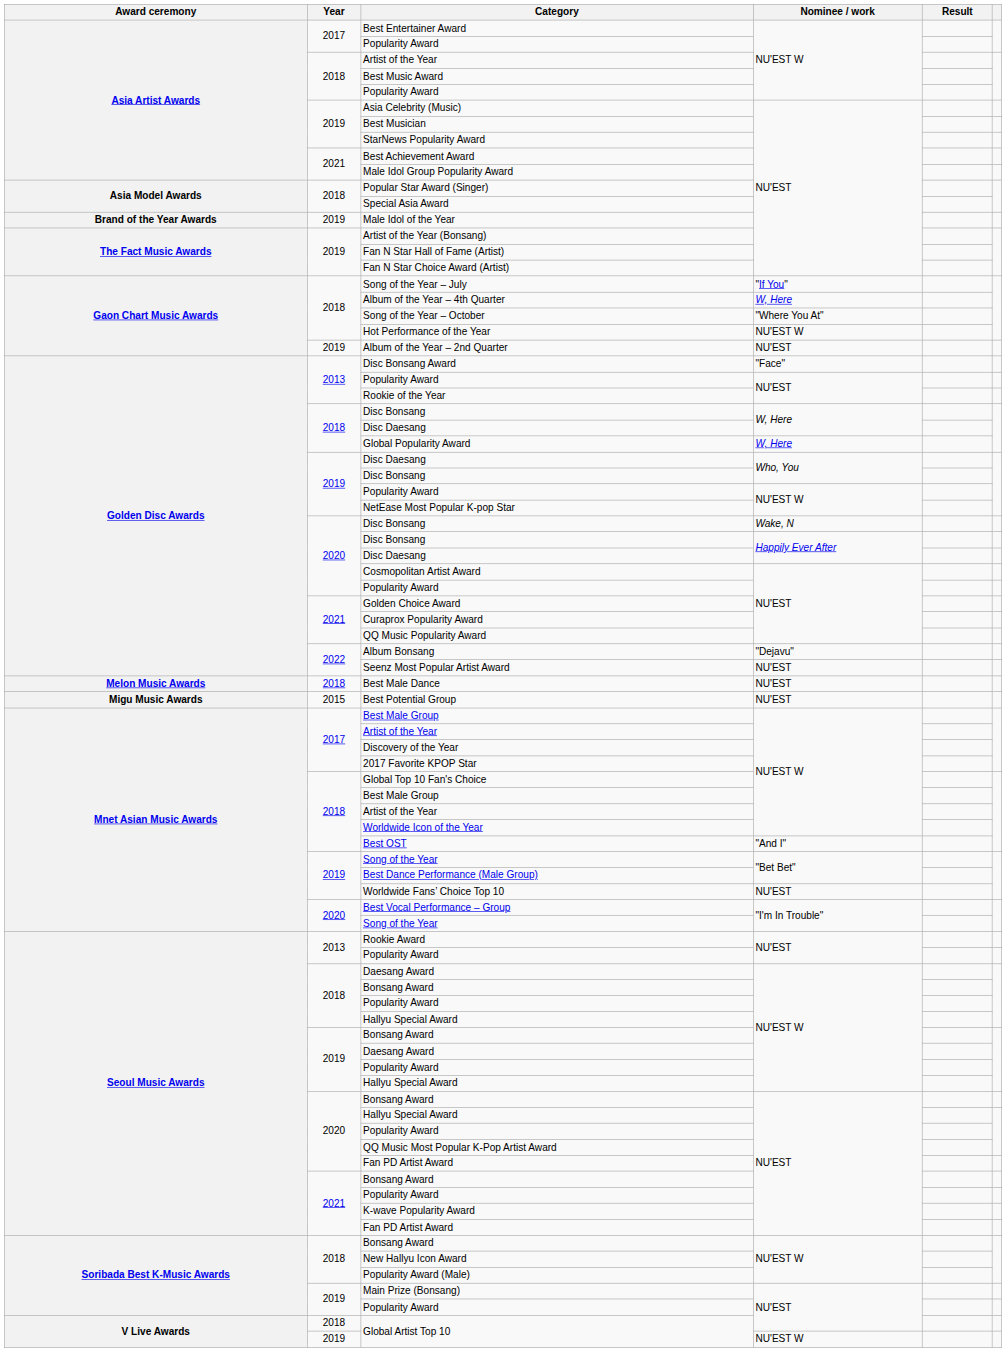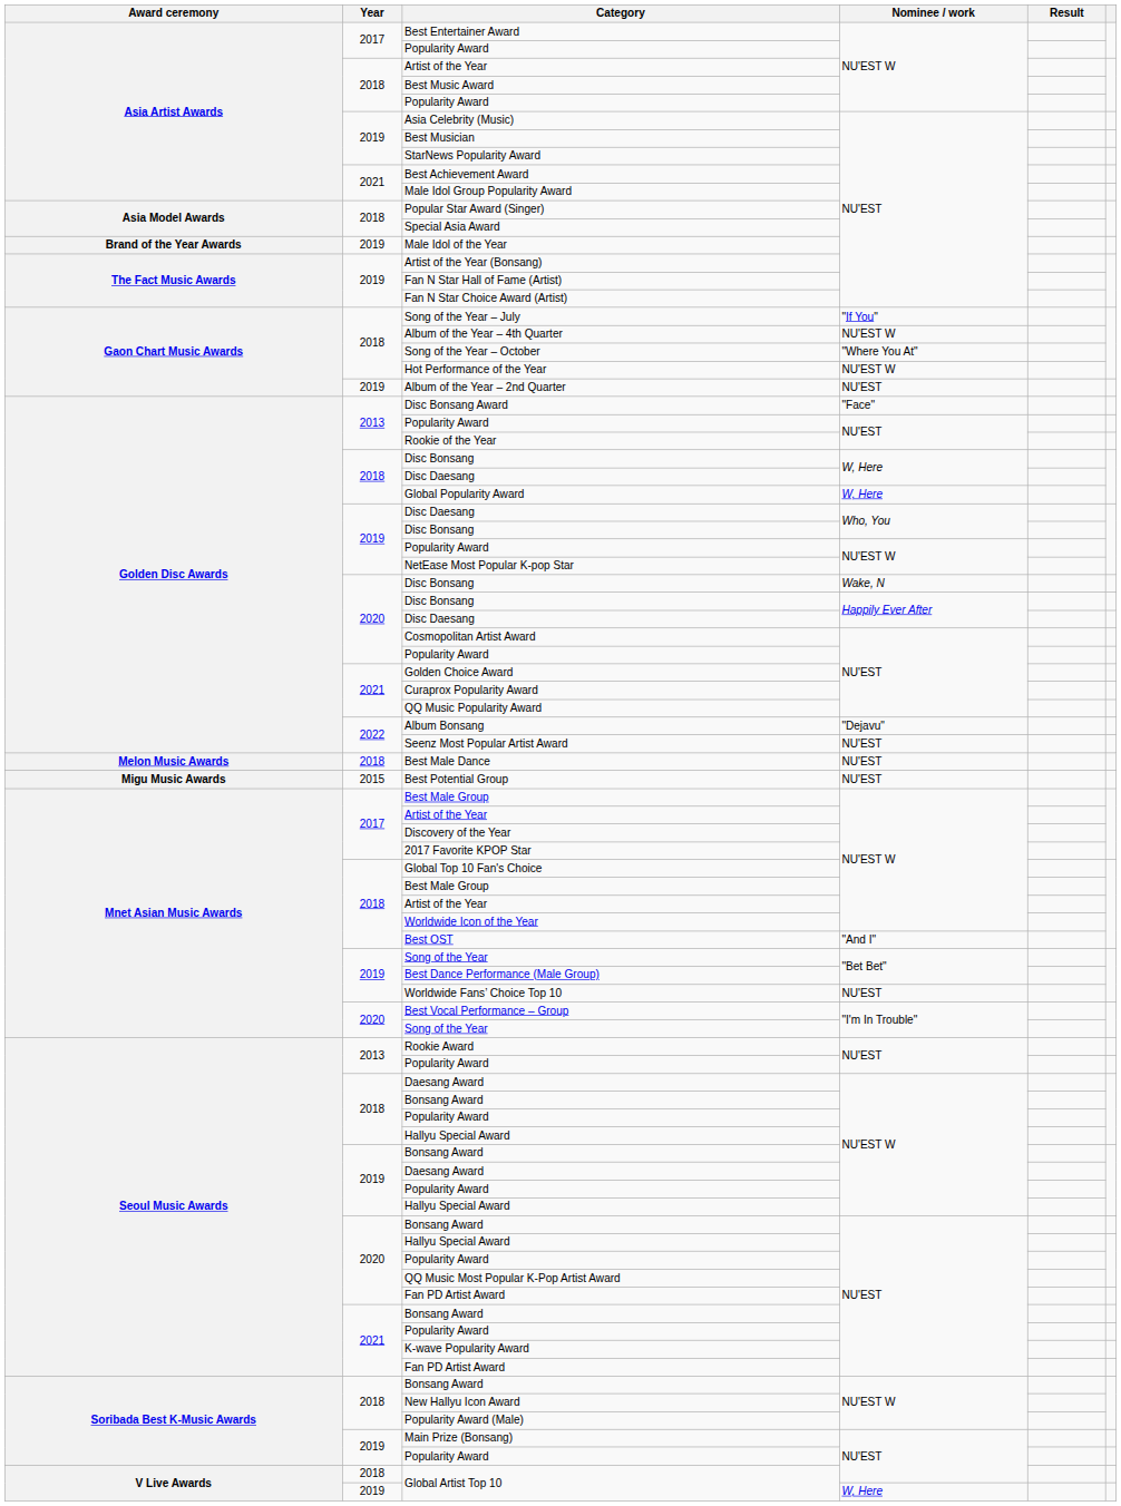 <table class="wikitable sortable plainrowheaders" style="width:100%">
 <tr>
 <th scope="col">Award ceremony</th>
 <th scope="col">Year</th>
 <th scope="col">Category</th>
 <th scope="col">Nominee / work</th>
 <th scope="col">Result</th>
 <th scope="col" class="unsortable"></th>
 </tr>
 <tr>
 <th scope="row" rowspan="10"><a href='#'>Asia Artist Awards</a></th>
 <td style="text-align:center" rowspan="2">2017</td>
 <td>Best Entertainer Award</td>
 <td rowspan="5">NU'EST W</td>
 <td></td>
 <td style="text-align:center" rowspan="2"></td>
 </tr>
 <tr>
 <td>Popularity Award</td>
 <td></td>
 </tr>
 <tr>
 <td style="text-align:center" rowspan="3">2018</td>
 <td>Artist of the Year</td>
 <td></td>
 <td style="text-align:center" rowspan="3"></td>
 </tr>
 <tr>
 <td>Best Music Award</td>
 <td></td>
 </tr>
 <tr>
 <td>Popularity Award</td>
 <td></td>
 </tr>
 <tr>
 <td style="text-align:center" rowspan="3">2019</td>
 <td>Asia Celebrity (Music)</td>
 <td rowspan="11">NU'EST</td>
 <td></td>
 <td style="text-align:center"></td>
 </tr>
 <tr>
 <td>Best Musician</td>
 <td></td>
 <td style="text-align:center"></td>
 </tr>
 <tr>
 <td>StarNews Popularity Award</td>
 <td></td>
 <td></td>
 </tr>
 <tr>
 <td style="text-align:center" rowspan="2">2021</td>
 <td>Best Achievement Award</td>
 <td></td>
 <td style="text-align:center"></td>
 </tr>
 <tr>
 <td>Male Idol Group Popularity Award</td>
 <td></td>
 <td></td>
 </tr>
 <tr>
 <th scope="row" rowspan="2">Asia Model Awards</th>
 <td style="text-align:center" rowspan="2">2018</td>
 <td>Popular Star Award (Singer)</td>
 <td></td>
 <td style="text-align:center" rowspan="2"></td>
 </tr>
 <tr>
 <td>Special Asia Award</td>
 <td></td>
 </tr>
 <tr>
 <th scope="row">Brand of the Year Awards</th>
 <td style="text-align:center">2019</td>
 <td>Male Idol of the Year</td>
 <td></td>
 <td style="text-align:center"></td>
 </tr>
 <tr>
 <th scope="row" rowspan="3" data-sort-value="Fact Music Awards"><a href='#'>The Fact Music Awards</a></th>
 <td style="text-align:center" rowspan="3">2019</td>
 <td>Artist of the Year (Bonsang)</td>
 <td></td>
 <td style="text-align:center" rowspan="3"></td>
 </tr>
 <tr>
 <td>Fan N Star Hall of Fame (Artist)</td>
 <td></td>
 </tr>
 <tr>
 <td>Fan N Star Choice Award (Artist)</td>
 <td></td>
 </tr>
 <tr>
 <th scope="row" rowspan="5"><a href='#'>Gaon Chart Music Awards</a></th>
 <td style="text-align:center" rowspan="4">2018</td>
 <td>Song of the Year – July</td>
 <td data-sort-value="If You">"<a href='#'>If You</a>"</td>
 <td></td>
 <td style="text-align:center" rowspan="4"></td>
 </tr>
 <tr>
 <td>Album of the Year – 4th Quarter</td>
-<td><em><a href='#'>W, Here</a></em></td>
+<td>NU'EST W</td>
 <td></td>
 </tr>
 <tr>
 <td>Song of the Year – October</td>
 <td data-sort-value="Where You At">"Where You At"</td>
 <td></td>
 </tr>
 <tr>
 <td>Hot Performance of the Year</td>
 <td>NU'EST W</td>
 <td></td>
 </tr>
 <tr>
 <td style="text-align:center">2019</td>
 <td>Album of the Year – 2nd Quarter</td>
 <td>NU'EST</td>
 <td></td>
 <td style="text-align:center"></td>
 </tr>
 <tr>
 <th scope="row" rowspan="20"><a href='#'>Golden Disc Awards</a></th>
 <td style="text-align:center" rowspan="3"><a href='#'>2013</a></td>
 <td>Disc Bonsang Award</td>
 <td data-sort-value="Face">"Face"</td>
 <td></td>
 <td></td>
 </tr>
 <tr>
 <td>Popularity Award</td>
 <td rowspan="2">NU'EST</td>
 <td></td>
 <td></td>
 </tr>
 <tr>
 <td>Rookie of the Year</td>
 <td></td>
 <td></td>
 </tr>
 <tr>
 <td style="text-align:center" rowspan="3"><a href='#'>2018</a></td>
 <td>Disc Bonsang</td>
 <td rowspan=2><em>W, Here</em></td>
 <td></td>
 <td style="text-align:center" rowspan="3"></td>
 </tr>
 <tr>
 <td>Disc Daesang</td>
 <td></td>
 </tr>
 <tr>
 <td>Global Popularity Award</td>
 <td><em><a href='#'>W, Here</a></em></td>
 <td></td>
 </tr>
 <tr>
 <td style="text-align:center" rowspan="4"><a href='#'>2019</a></td>
 <td>Disc Daesang</td>
 <td rowspan=2><em>Who, You</em></td>
 <td></td>
 <td style="text-align:center" rowspan="4"></td>
 </tr>
 <tr>
 <td>Disc Bonsang</td>
 <td></td>
 </tr>
 <tr>
 <td>Popularity Award</td>
 <td rowspan="2">NU'EST W</td>
 <td></td>
 </tr>
 <tr>
 <td>NetEase Most Popular K-pop Star</td>
 <td></td>
 </tr>
 <tr>
 <td style="text-align:center" rowspan="5"><a href='#'>2020</a></td>
 <td>Disc Bonsang</td>
 <td><em>Wake, N</em></td>
 <td></td>
 <td></td>
 </tr>
 <tr>
 <td>Disc Bonsang</td>
 <td rowspan="2"><em><a href='#'>Happily Ever After</a></em></td>
 <td></td>
 <td style="text-align:center"></td>
 </tr>
 <tr>
 <td>Disc Daesang</td>
 <td></td>
 <td></td>
 </tr>
 <tr>
 <td>Cosmopolitan Artist Award</td>
 <td rowspan="5">NU'EST</td>
 <td></td>
 <td style="text-align:center"></td>
 </tr>
 <tr>
 <td>Popularity Award</td>
 <td></td>
 <td></td>
 </tr>
 <tr>
 <td style="text-align:center" rowspan="3"><a href='#'>2021</a></td>
 <td>Golden Choice Award</td>
 <td></td>
 <td></td>
 </tr>
 <tr>
 <td>Curaprox Popularity Award</td>
 <td></td>
 <td style="text-align:center"></td>
 </tr>
 <tr>
 <td>QQ Music Popularity Award</td>
 <td></td>
 <td style="text-align:center"></td>
 </tr>
 <tr>
 <td style="text-align:center" rowspan="2"><a href='#'>2022</a></td>
 <td>Album Bonsang</td>
 <td data-sort-value="Dejavu">"Dejavu"</td>
 <td></td>
 <td></td>
 </tr>
 <tr>
 <td>Seenz Most Popular Artist Award</td>
 <td>NU'EST</td>
 <td></td>
 <td></td>
 </tr>
 <tr>
 <th scope="row"><a href='#'>Melon Music Awards</a></th>
 <td style="text-align:center"><a href='#'>2018</a></td>
 <td>Best Male Dance</td>
 <td>NU'EST</td>
 <td></td>
 <td style="text-align:center"></td>
 </tr>
 <tr>
 <th scope="row">Migu Music Awards</th>
 <td style="text-align:center">2015</td>
 <td>Best Potential Group</td>
 <td>NU'EST</td>
 <td></td>
 <td style="text-align:center"></td>
 </tr>
 <tr>
 <th scope="row" rowspan="14"><a href='#'>Mnet Asian Music Awards</a></th>
 <td style="text-align:center" rowspan="4"><a href='#'>2017</a></td>
 <td><a href='#'>Best Male Group</a></td>
 <td rowspan="8">NU'EST W</td>
 <td></td>
 <td style="text-align:center" rowspan="4"></td>
 </tr>
 <tr>
 <td><a href='#'>Artist of the Year</a></td>
 <td></td>
 </tr>
 <tr>
 <td>Discovery of the Year</td>
 <td></td>
 </tr>
 <tr>
 <td>2017 Favorite KPOP Star</td>
 <td></td>
 </tr>
 <tr>
 <td style="text-align:center" rowspan="5"><a href='#'>2018</a></td>
 <td>Global Top 10 Fan's Choice</td>
 <td></td>
 <td style="text-align:center" rowspan="5"></td>
 </tr>
 <tr>
 <td>Best Male Group</td>
 <td></td>
 </tr>
 <tr>
 <td>Artist of the Year</td>
 <td></td>
 </tr>
 <tr>
 <td><a href='#'>Worldwide Icon of the Year</a></td>
 <td></td>
 </tr>
 <tr>
 <td><a href='#'>Best OST</a></td>
 <td data-sort-value="And I">"And I"</td>
 <td></td>
 </tr>
 <tr>
 <td style="text-align:center" rowspan="3"><a href='#'>2019</a></td>
 <td><a href='#'>Song of the Year</a></td>
 <td rowspan="2" data-sort-value="Bet Bet">"Bet Bet"</td>
 <td></td>
 <td style="text-align:center" rowspan="3"></td>
 </tr>
 <tr>
 <td><a href='#'>Best Dance Performance (Male Group)</a></td>
 <td></td>
 </tr>
 <tr>
 <td>Worldwide Fans’ Choice Top 10</td>
 <td>NU'EST</td>
 <td></td>
 </tr>
 <tr>
 <td style="text-align:center" rowspan="2"><a href='#'>2020</a></td>
 <td><a href='#'>Best Vocal Performance – Group</a></td>
 <td rowspan="2" data-sort-value="I'm In Trouble">"I'm In Trouble"</td>
 <td></td>
 <td style="text-align:center" rowspan="2"></td>
 </tr>
 <tr>
 <td><a href='#'>Song of the Year</a></td>
 <td></td>
 </tr>
 <tr>
 <th scope="row" rowspan="19"><a href='#'>Seoul Music Awards</a></th>
 <td style="text-align:center" rowspan="2">2013</td>
 <td>Rookie Award</td>
 <td rowspan="2">NU'EST</td>
 <td></td>
 <td></td>
 </tr>
 <tr>
 <td>Popularity Award</td>
 <td></td>
 <td></td>
 </tr>
 <tr>
 <td style="text-align:center" rowspan="4">2018</td>
 <td>Daesang Award</td>
 <td rowspan="8">NU'EST W</td>
 <td></td>
 <td style="text-align:center" rowspan="4"></td>
 </tr>
 <tr>
 <td>Bonsang Award</td>
 <td></td>
 </tr>
 <tr>
 <td>Popularity Award</td>
 <td></td>
 </tr>
 <tr>
 <td>Hallyu Special Award</td>
 <td></td>
 </tr>
 <tr>
 <td style="text-align:center" rowspan="4">2019</td>
 <td>Bonsang Award</td>
 <td></td>
 <td style="text-align:center" rowspan="4"></td>
 </tr>
 <tr>
 <td>Daesang Award</td>
 <td></td>
 </tr>
 <tr>
 <td>Popularity Award</td>
 <td></td>
 </tr>
 <tr>
 <td>Hallyu Special Award</td>
 <td></td>
 </tr>
 <tr>
 <td style="text-align:center" rowspan="5">2020</td>
 <td>Bonsang Award</td>
 <td rowspan="9">NU'EST</td>
 <td></td>
 <td style="text-align:center"></td>
 </tr>
 <tr>
 <td>Hallyu Special Award</td>
 <td></td>
 <td style="text-align:center" rowspan="3"></td>
 </tr>
 <tr>
 <td>Popularity Award</td>
 <td></td>
 </tr>
 <tr>
 <td>QQ Music Most Popular K-Pop Artist Award</td>
 <td></td>
 </tr>
 <tr>
 <td>Fan PD Artist Award</td>
 <td></td>
 <td style="text-align:center"></td>
 </tr>
 <tr>
 <td style="text-align:center" rowspan="4"><a href='#'>2021</a></td>
 <td>Bonsang Award</td>
 <td></td>
 <td style="text-align:center"></td>
 </tr>
 <tr>
 <td>Popularity Award</td>
 <td></td>
 <td style="text-align:center"></td>
 </tr>
 <tr>
 <td>K-wave Popularity Award</td>
 <td></td>
 <td></td>
 </tr>
 <tr>
 <td>Fan PD Artist Award</td>
 <td></td>
 <td style="text-align:center"></td>
 </tr>
 <tr>
 <th scope="row" rowspan="5"><a href='#'>Soribada Best K-Music Awards</a></th>
 <td style="text-align:center" rowspan="3">2018</td>
 <td>Bonsang Award</td>
 <td rowspan="3">NU'EST W</td>
 <td></td>
 <td style="text-align:center" rowspan="3"></td>
 </tr>
 <tr>
 <td>New Hallyu Icon Award</td>
 <td></td>
 </tr>
 <tr>
 <td>Popularity Award (Male)</td>
 <td></td>
 </tr>
 <tr>
 <td style="text-align:center" rowspan="2">2019</td>
 <td>Main Prize (Bonsang)</td>
 <td rowspan="3">NU'EST</td>
 <td></td>
 <td></td>
 </tr>
 <tr>
 <td>Popularity Award</td>
 <td></td>
 <td></td>
 </tr>
 <tr>
 <th scope="row" rowspan="2">V Live Awards</th>
 <td style="text-align:center">2018</td>
 <td rowspan="2">Global Artist Top 10</td>
 <td></td>
 <td style="text-align:center"></td>
 </tr>
 <tr>
 <td style="text-align:center">2019</td>
-<td>NU'EST W</td>
+<td><em><a href='#'>W, Here</a></em></td>
 <td></td>
 <td style="text-align:center"></td>
 </tr>
 </table>
